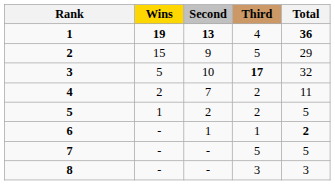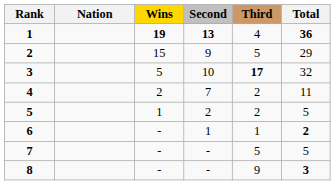 <table class="wikitable collapsible autocollapse plainrowheaders" width=68% style="text-align:center;">
 <tr style="background-color:#EDEDED;">
 <th width=100px class="hintergrundfarbe5">Rank</th>
+<th width=200px class="hintergrundfarbe6">Nation</th>
 <th style="background:    gold; width:15%">Wins</th>
 <th style="background:  silver; width:15%">Second</th>
 <th style="background: #CC9966; width:15%">Third</th>
 <th class="hintergrundfarbe6" style="width:15%">Total</th>
 </tr>
 <tr>
 <td><strong>1</strong></td>
+<td style="text-align:left"></td>
 <td><strong>19</strong></td>
 <td><strong>13</strong></td>
 <td>4</td>
 <td><strong>36</strong></td>
 </tr>
 <tr>
 <td><strong>2</strong></td>
+<td style="text-align:left"></td>
 <td>15</td>
 <td>9</td>
 <td>5</td>
 <td>29</td>
 </tr>
 <tr>
 <td><strong>3</strong></td>
+<td style="text-align:left"></td>
 <td>5</td>
 <td>10</td>
 <td><strong>17</strong></td>
 <td>32</td>
 </tr>
 <tr>
 <td><strong>4</strong></td>
+<td style="text-align:left"></td>
 <td>2</td>
 <td>7</td>
 <td>2</td>
 <td>11</td>
 </tr>
 <tr>
 <td><strong>5</strong></td>
+<td style="text-align:left"></td>
 <td>1</td>
 <td>2</td>
 <td>2</td>
 <td>5</td>
 </tr>
 <tr>
 <td><strong>6</strong></td>
+<td style="text-align:left"></td>
 <td>-</td>
 <td>1</td>
 <td>1</td>
 <td><strong>2</strong></td>
 </tr>
 <tr>
 <td><strong>7</strong></td>
+<td style="text-align:left">  </td>
 <td>-</td>
 <td>-</td>
 <td>5</td>
 <td>5</td>
 </tr>
 <tr>
 <td><strong>8</strong></td>
+<td style="text-align:left"><br><em></em></td>
 <td>-</td>
 <td>-</td>
-<td>3</td>
-<td>3</td>
+<td>9</td>
+<td><strong>3</strong></td>
 </tr>
 </table>
